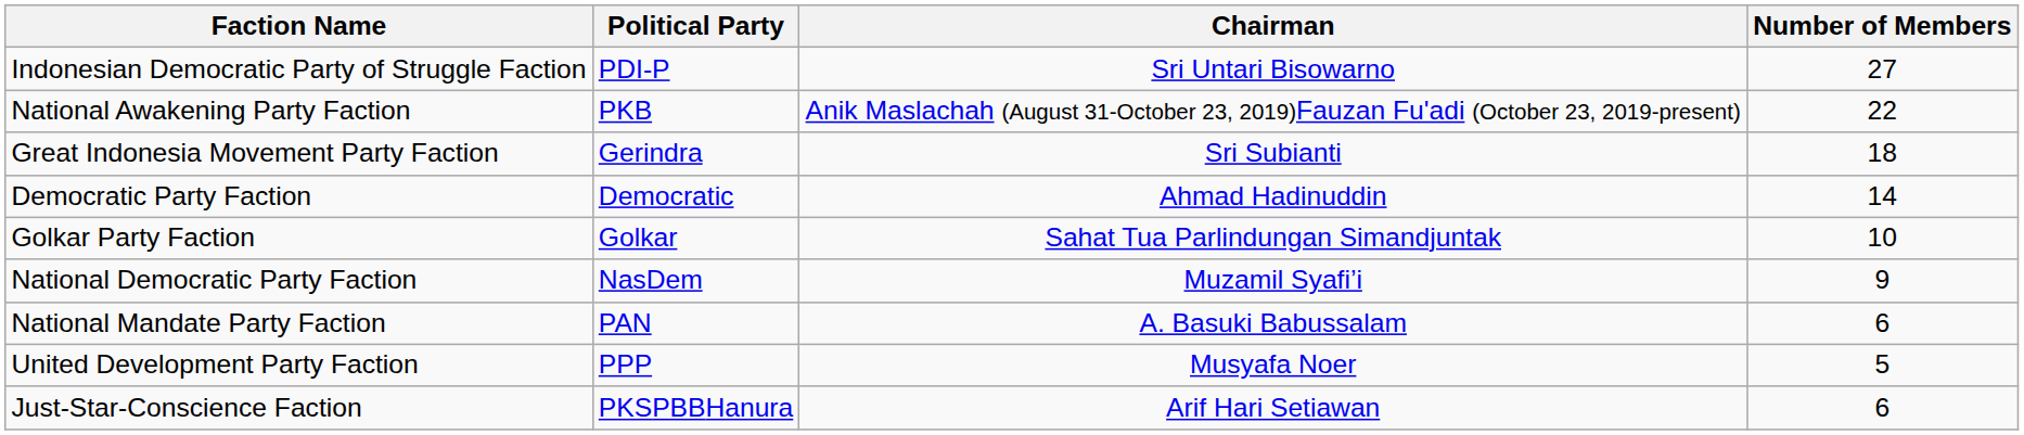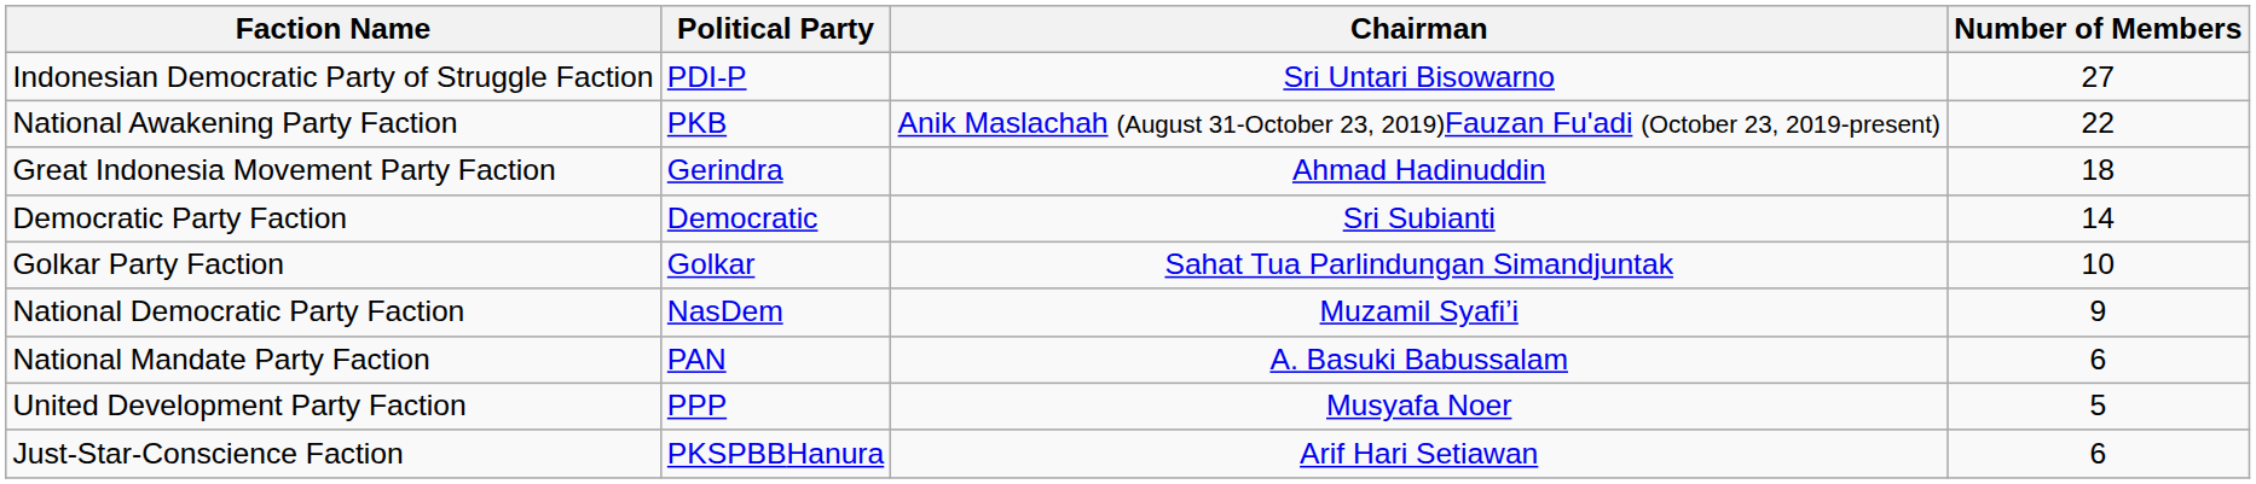 <table class="wikitable">
 <tr>
 <th>Faction Name</th>
 <th>Political Party</th>
 <th>Chairman</th>
 <th>Number of Members</th>
 </tr>
 <tr>
 <td>Indonesian Democratic Party of Struggle Faction</td>
 <td><a href='#'>PDI-P</a></td>
 <td style="text-align:center"><a href='#'>Sri Untari Bisowarno</a></td>
 <td style="text-align:center">27</td>
 </tr>
 <tr>
 <td>National Awakening Party Faction</td>
 <td><a href='#'>PKB</a></td>
 <td style="text-align:center"><a href='#'>Anik Maslachah</a> <small>(August 31-October 23, 2019)</small><a href='#'>Fauzan Fu'adi</a> <small>(October 23, 2019-present)</small></td>
 <td style="text-align:center">22</td>
 </tr>
 <tr>
 <td>Great Indonesia Movement Party Faction</td>
 <td><a href='#'>Gerindra</a></td>
-<td style="text-align:center"><a href='#'>Sri Subianti</a></td>
+<td style="text-align:center"><a href='#'>Ahmad Hadinuddin</a></td>
 <td style="text-align:center">18</td>
 </tr>
 <tr>
 <td>Democratic Party Faction</td>
 <td><a href='#'>Democratic</a></td>
-<td style="text-align:center"><a href='#'>Ahmad Hadinuddin</a></td>
+<td style="text-align:center"><a href='#'>Sri Subianti</a></td>
 <td style="text-align:center">14</td>
 </tr>
 <tr>
 <td>Golkar Party Faction</td>
 <td><a href='#'>Golkar</a></td>
 <td style="text-align:center"><a href='#'>Sahat Tua Parlindungan Simandjuntak</a></td>
 <td style="text-align:center">10</td>
 </tr>
 <tr>
 <td>National Democratic Party Faction</td>
 <td><a href='#'>NasDem</a></td>
 <td style="text-align:center"><a href='#'>Muzamil Syafi’i</a></td>
 <td style="text-align:center">9</td>
 </tr>
 <tr>
 <td>National Mandate Party Faction</td>
 <td><a href='#'>PAN</a></td>
 <td style="text-align:center"><a href='#'>A. Basuki Babussalam</a></td>
 <td style="text-align:center">6</td>
 </tr>
 <tr>
 <td>United Development Party Faction</td>
 <td><a href='#'>PPP</a></td>
 <td style="text-align:center"><a href='#'>Musyafa Noer</a></td>
 <td style="text-align:center">5</td>
 </tr>
 <tr>
 <td>Just-Star-Conscience Faction</td>
 <td><a href='#'>PKS</a><a href='#'>PBB</a><a href='#'>Hanura</a></td>
 <td style="text-align:center"><a href='#'>Arif Hari Setiawan</a></td>
 <td style="text-align:center">6</td>
 </tr>
 </table>
